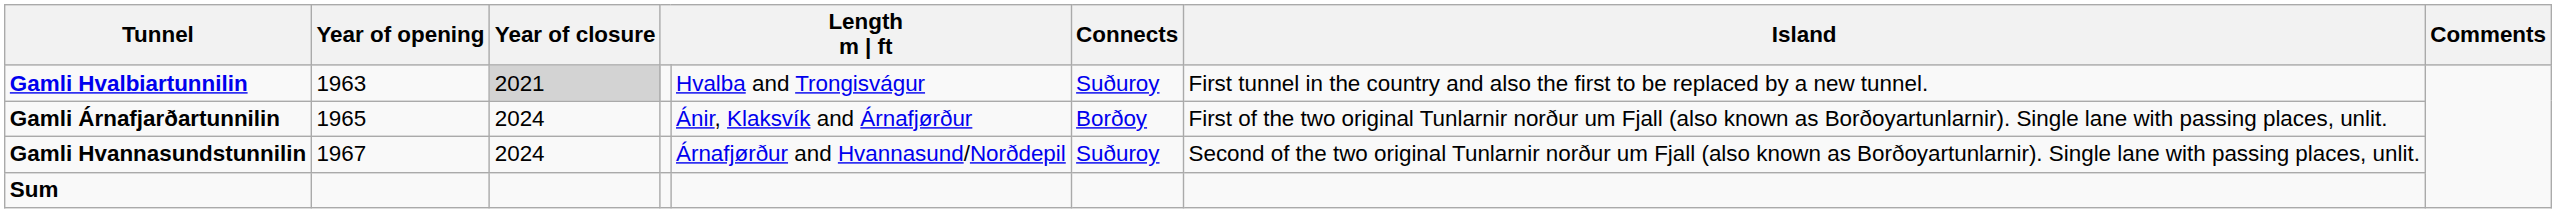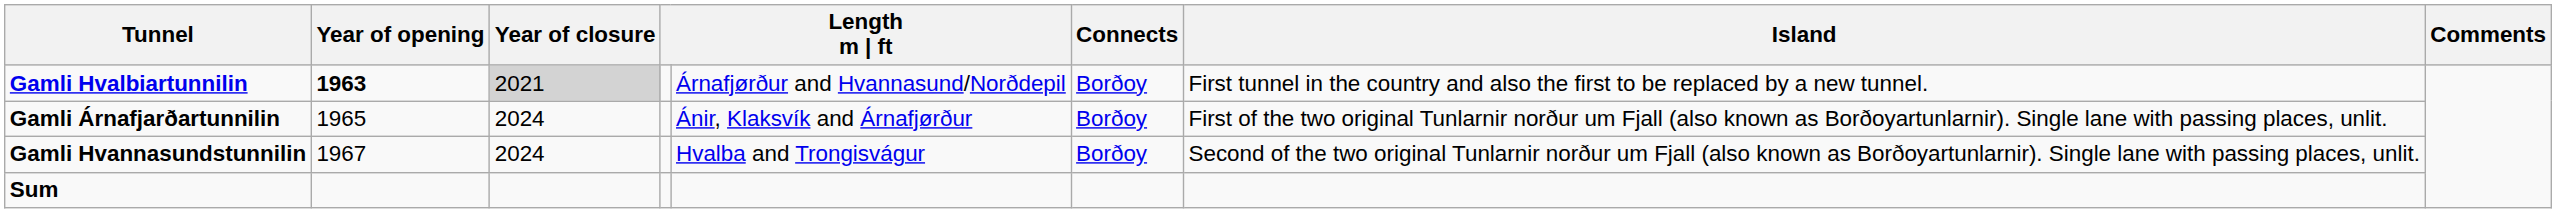 <table class="wikitable sortable">
 <tr>
 <th>Tunnel</th>
 <th>Year of opening</th>
 <th>Year of closure</th>
 <th colspan="2">Length<br>m | ft</th>
 <th>Connects</th>
 <th>Island</th>
 <th>Comments</th>
 </tr>
 <tr>
 <td><strong><a href='#'>Gamli Hvalbiartunnilin</a></strong></td>
-<td>1963</td>
+<td><strong>1963</strong></td>
 <td style="background: lightgrey;">2021</td>
 <td></td>
-<td><a href='#'>Hvalba</a> and <a href='#'>Trongisvágur</a></td>
-<td><a href='#'>Suðuroy</a></td>
+<td><a href='#'>Árnafjørður</a> and <a href='#'>Hvannasund</a>/<a href='#'>Norðdepil</a></td>
+<td><a href='#'>Borðoy</a></td>
 <td>First tunnel in the country and also the first to be replaced by a new tunnel.</td>
 </tr>
 <tr>
 <td><strong>Gamli Árnafjarðartunnilin</strong></td>
 <td>1965</td>
 <td>2024</td>
 <td></td>
 <td><a href='#'>Ánir</a>, <a href='#'>Klaksvík</a> and <a href='#'>Árnafjørður</a></td>
 <td><a href='#'>Borðoy</a></td>
 <td>First of the two original Tunlarnir norður um Fjall (also known as Borðoyartunlarnir). Single lane with passing places, unlit.</td>
 </tr>
 <tr>
 <td><strong>Gamli Hvannasundstunnilin</strong></td>
 <td>1967</td>
 <td>2024</td>
 <td></td>
-<td><a href='#'>Árnafjørður</a> and <a href='#'>Hvannasund</a>/<a href='#'>Norðdepil</a></td>
-<td><a href='#'>Suðuroy</a></td>
+<td><a href='#'>Hvalba</a> and <a href='#'>Trongisvágur</a></td>
+<td><a href='#'>Borðoy</a></td>
 <td>Second of the two original Tunlarnir norður um Fjall (also known as Borðoyartunlarnir). Single lane with passing places, unlit.</td>
 </tr>
 <tr>
 <td><strong>Sum</strong></td>
 <td></td>
 <td></td>
 <td></td>
 <td></td>
 <td></td>
 <td></td>
 </tr>
 </table>
